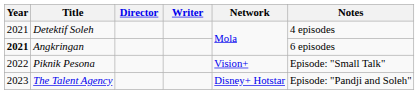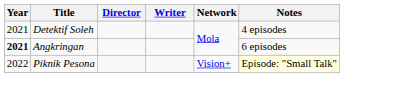 <table class="wikitable sortable">
 <tr>
 <th>Year</th>
 <th>Title</th>
 <th width="65"><a href='#'>Director</a></th>
 <th width="65"><a href='#'>Writer</a></th>
 <th>Network</th>
 <th>Notes</th>
 </tr>
 <tr>
 <td>2021</td>
 <td><em>Detektif Soleh</em></td>
 <td></td>
 <td></td>
 <td rowspan="2"><a href='#'>Mola</a></td>
 <td>4 episodes</td>
 </tr>
 <tr>
 <td><strong>2021</strong></td>
 <td><em>Angkringan</em></td>
 <td></td>
 <td></td>
 <td>6 episodes</td>
 </tr>
 <tr>
 <td>2022</td>
 <td><em>Piknik Pesona</em></td>
 <td></td>
 <td></td>
 <td><a href='#'>Vision+</a></td>
-<td>Episode: "Small Talk"</td>
-</tr>
-<tr>
-<td>2023</td>
-<td><em><a href='#'>The Talent Agency</a></em></td>
-<td></td>
-<td></td>
-<td><a href='#'>Disney+ Hotstar</a></td>
-<td>Episode: "Pandji and Soleh"</td>
+<td style="background: lightyellow;">Episode: "Small Talk"</td>
 </tr>
 </table>
